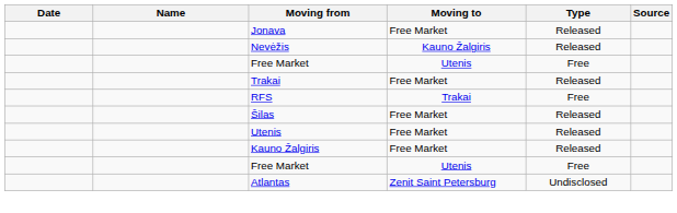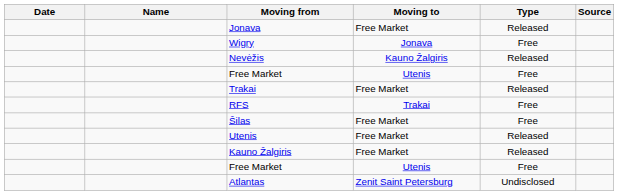 <table class="wikitable sortable">
 <tr>
 <th style="width:125px;">Date</th>
 <th style="width:225px;">Name</th>
 <th style="width:200px;">Moving from</th>
 <th style="width:200px;">Moving to</th>
 <th style="width:150px;">Type</th>
 <th style="width:20px;">Source</th>
 </tr>
 <tr>
 <td align=center></td>
 <td> <em></em></td>
 <td><a href='#'>Jonava</a></td>
 <td>Free Market</td>
 <td align=center>Released</td>
+<td align=center></td>
+</tr>
+<tr>
+<td align=center></td>
+<td> <em></em></td>
+<td> <a href='#'>Wigry</a></td>
+<td align=center><a href='#'>Jonava</a></td>
+<td align=center>Free</td>
 <td align=center></td>
 </tr>
 <tr>
 <td align=center></td>
 <td> <em></em></td>
 <td><a href='#'>Nevėžis</a></td>
 <td align=center><a href='#'>Kauno Žalgiris</a></td>
 <td align=center>Released</td>
 <td align=center></td>
 </tr>
 <tr>
 <td align=center></td>
 <td> <em></em></td>
 <td>Free Market</td>
 <td align=center><a href='#'>Utenis</a></td>
 <td align=center>Free</td>
 <td align=center></td>
 </tr>
 <tr>
 <td align=center></td>
 <td> <em></em></td>
 <td><a href='#'>Trakai</a></td>
 <td>Free Market</td>
 <td align=center>Released</td>
 <td align=center></td>
 </tr>
 <tr>
 <td align=center></td>
 <td> <em></em></td>
 <td> <a href='#'>RFS</a></td>
 <td align=center><a href='#'>Trakai</a></td>
 <td align=center>Free</td>
 <td align=center></td>
 </tr>
 <tr>
 <td align=center></td>
 <td> <em></em></td>
 <td><a href='#'>Šilas</a></td>
 <td>Free Market</td>
-<td align=center>Released</td>
+<td align=center>Free</td>
 <td align=center></td>
 </tr>
 <tr>
 <td align=center></td>
 <td> <em></em></td>
 <td><a href='#'>Utenis</a></td>
 <td>Free Market</td>
 <td align=center>Released</td>
 <td align=center></td>
 </tr>
 <tr>
 <td align=center></td>
 <td> <em></em></td>
 <td><a href='#'>Kauno Žalgiris</a></td>
 <td>Free Market</td>
 <td align=center>Released</td>
 <td align=center></td>
 </tr>
 <tr>
 <td align=center></td>
 <td> <em></em></td>
 <td>Free Market</td>
 <td align=center><a href='#'>Utenis</a></td>
 <td align=center>Free</td>
 <td align=center></td>
 </tr>
 <tr>
 <td align=center></td>
 <td> <em></em></td>
 <td><a href='#'>Atlantas</a></td>
 <td> <a href='#'>Zenit Saint Petersburg</a></td>
 <td align=center>Undisclosed</td>
 <td align=center></td>
 </tr>
 </table>
